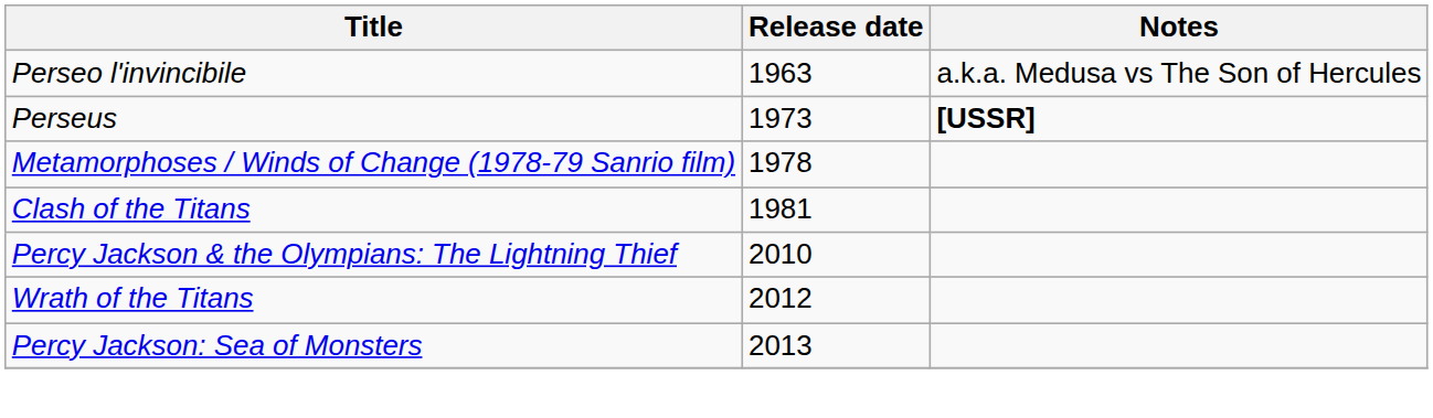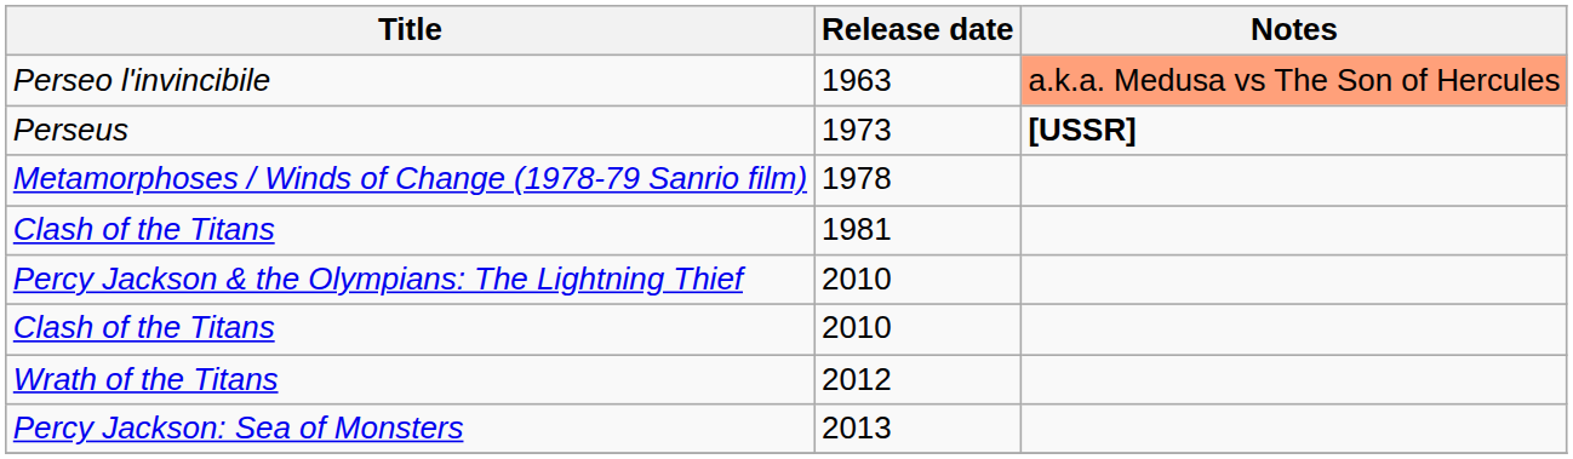 <table class="wikitable sortable">
 <tr>
 <th scope="col">Title</th>
 <th scope="col">Release date</th>
 <th scope="col" class="unsortable">Notes</th>
 </tr>
 <tr>
 <td><em>Perseo l'invincibile</em></td>
 <td>1963</td>
-<td>a.k.a. Medusa vs The Son of Hercules</td>
+<td style="background: lightsalmon;">a.k.a. Medusa vs The Son of Hercules</td>
 </tr>
 <tr>
 <td><em>Perseus</em></td>
 <td>1973</td>
 <td><strong>[USSR]</strong></td>
 </tr>
 <tr>
 <td><em><a href='#'> Metamorphoses / Winds of Change (1978-79 Sanrio film)</a></em></td>
 <td>1978</td>
 <td></td>
 </tr>
 <tr>
 <td><em><a href='#'>Clash of the Titans</a></em></td>
 <td>1981</td>
 <td></td>
 </tr>
 <tr>
 <td><em><a href='#'>Percy Jackson & the Olympians: The Lightning Thief</a></em></td>
 <td>2010</td>
 <td></td>
 </tr>
 <tr>
+<td><em><a href='#'>Clash of the Titans</a></em></td>
+<td>2010</td>
+<td></td>
+</tr>
+<tr>
 <td><em><a href='#'>Wrath of the Titans</a></em></td>
 <td>2012</td>
 <td></td>
 </tr>
 <tr>
 <td><em><a href='#'>Percy Jackson: Sea of Monsters</a></em></td>
 <td>2013</td>
 <td></td>
 </tr>
 <tr>
 </tr>
 </table>
